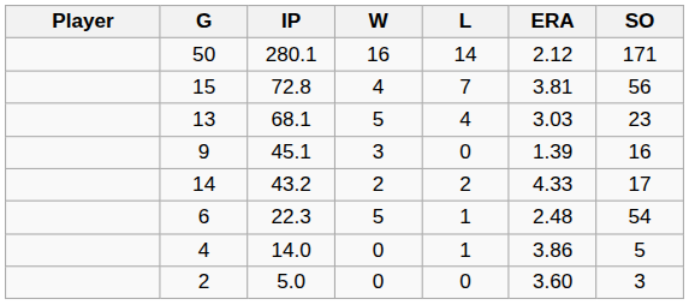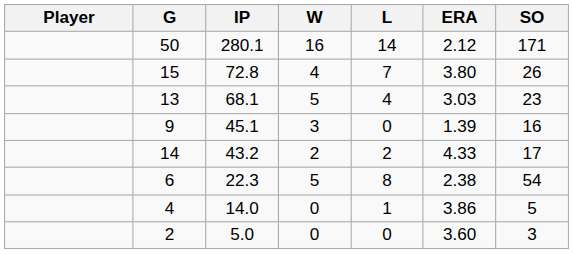 <table class="wikitable sortable">
 <tr>
 <th bgcolor="#DDDDFF" width="16%">Player</th>
 <th bgcolor="#DDDDFF" width="9%">G</th>
 <th bgcolor="#DDDDFF" width="9%">IP</th>
 <th bgcolor="#DDDDFF" width="9%">W</th>
 <th bgcolor="#DDDDFF" width="9%">L</th>
 <th bgcolor="#DDDDFF" width="9%">ERA</th>
 <th bgcolor="#DDDDFF" width="9%">SO</th>
 </tr>
 <tr align="center">
 <td></td>
 <td>50</td>
 <td>280.1</td>
 <td>16</td>
 <td>14</td>
 <td>2.12</td>
 <td>171</td>
 </tr>
 <tr align="center">
 <td></td>
 <td>15</td>
 <td>72.8</td>
 <td>4</td>
 <td>7</td>
-<td>3.81</td>
-<td>56</td>
+<td>3.80</td>
+<td>26</td>
 </tr>
 <tr align="center">
 <td></td>
 <td>13</td>
 <td>68.1</td>
 <td>5</td>
 <td>4</td>
 <td>3.03</td>
 <td>23</td>
 </tr>
 <tr align="center">
 <td></td>
 <td>9</td>
 <td>45.1</td>
 <td>3</td>
 <td>0</td>
 <td>1.39</td>
 <td>16</td>
 </tr>
 <tr align="center">
 <td></td>
 <td>14</td>
 <td>43.2</td>
 <td>2</td>
 <td>2</td>
 <td>4.33</td>
 <td>17</td>
 </tr>
 <tr align="center">
 <td></td>
 <td>6</td>
 <td>22.3</td>
 <td>5</td>
-<td>1</td>
-<td>2.48</td>
+<td>8</td>
+<td>2.38</td>
 <td>54</td>
 </tr>
 <tr align="center">
 <td></td>
 <td>4</td>
 <td>14.0</td>
 <td>0</td>
 <td>1</td>
 <td>3.86</td>
 <td>5</td>
 </tr>
 <tr align="center">
 <td></td>
 <td>2</td>
 <td>5.0</td>
 <td>0</td>
 <td>0</td>
 <td>3.60</td>
 <td>3</td>
 </tr>
 </table>
